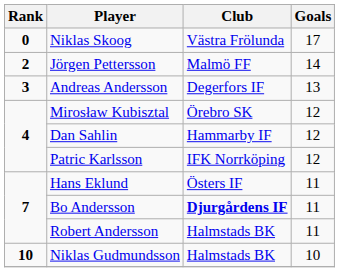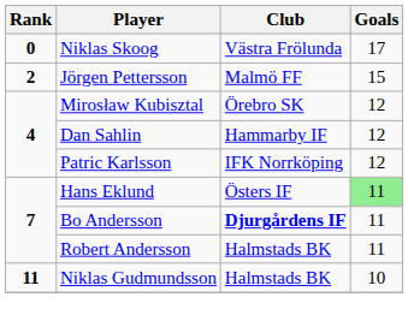 <table class="wikitable" style="text-align:center">
 <tr>
 <th>Rank</th>
 <th>Player</th>
 <th>Club</th>
 <th>Goals</th>
 </tr>
 <tr>
 <td rowspan="1"><strong>0</strong></td>
 <td align="left"> <a href='#'>Niklas Skoog</a></td>
 <td align="left"><a href='#'>Västra Frölunda</a></td>
 <td>17</td>
 </tr>
 <tr>
 <td rowspan="1"><strong>2</strong></td>
 <td align="left"> <a href='#'>Jörgen Pettersson</a></td>
 <td align="left"><a href='#'>Malmö FF</a></td>
-<td>14</td>
-</tr>
-<tr>
-<td rowspan="1"><strong>3</strong></td>
-<td align="left"> <a href='#'>Andreas Andersson</a></td>
-<td align="left"><a href='#'>Degerfors IF</a></td>
-<td>13</td>
+<td>15</td>
 </tr>
 <tr>
 <td rowspan="3"><strong>4</strong></td>
 <td align="left"> <a href='#'>Mirosław Kubisztal</a></td>
 <td align="left"><a href='#'>Örebro SK</a></td>
 <td>12</td>
 </tr>
 <tr>
 <td align="left"> <a href='#'>Dan Sahlin</a></td>
 <td align="left"><a href='#'>Hammarby IF</a></td>
 <td>12</td>
 </tr>
 <tr>
 <td align="left"> <a href='#'>Patric Karlsson</a></td>
 <td align="left"><a href='#'>IFK Norrköping</a></td>
 <td>12</td>
 </tr>
 <tr>
 <td rowspan="3"><strong>7</strong></td>
 <td align="left"> <a href='#'>Hans Eklund</a></td>
 <td align="left"><a href='#'>Östers IF</a></td>
-<td>11</td>
+<td style="background: lightgreen;">11</td>
 </tr>
 <tr>
 <td align="left"> <a href='#'>Bo Andersson</a></td>
 <td align="left"><strong><a href='#'>Djurgårdens IF</a></strong></td>
 <td>11</td>
 </tr>
 <tr>
 <td align="left"> <a href='#'>Robert Andersson</a></td>
 <td align="left"><a href='#'>Halmstads BK</a></td>
 <td>11</td>
 </tr>
 <tr>
-<td rowspan="1"><strong>10</strong></td>
+<td rowspan="1"><strong>11</strong></td>
 <td align="left"> <a href='#'>Niklas Gudmundsson</a></td>
 <td align="left"><a href='#'>Halmstads BK</a></td>
 <td>10</td>
 </tr>
 <tr>
 </tr>
 </table>
